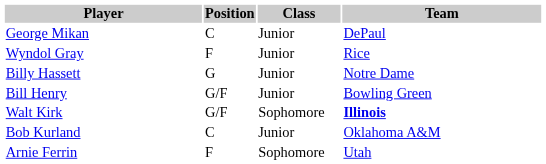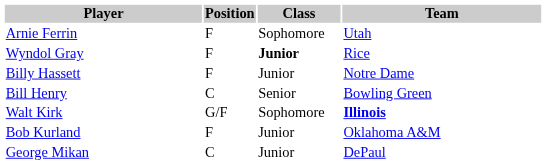 <table style="width:600px" "border:'1' 'solid' 'gray'">
 <tr>
 <th style="background:#CCCCCC;width:40%">Player</th>
 <th style="background:#CCCCCC;width:4%">Position</th>
 <th style="background:#CCCCCC;width:16%">Class</th>
 <th style="background:#CCCCCC;width:40%">Team</th>
 </tr>
 <tr>
-<td><a href='#'>George Mikan</a></td>
-<td>C</td>
-<td>Junior</td>
-<td><a href='#'>DePaul</a></td>
+<td><a href='#'>Arnie Ferrin</a></td>
+<td>F</td>
+<td>Sophomore</td>
+<td><a href='#'>Utah</a></td>
 </tr>
 <tr>
 <td><a href='#'>Wyndol Gray</a></td>
 <td>F</td>
-<td>Junior</td>
+<td><strong>Junior</strong></td>
 <td><a href='#'>Rice</a></td>
 </tr>
 <tr>
 <td><a href='#'>Billy Hassett</a></td>
-<td>G</td>
+<td>F</td>
 <td>Junior</td>
 <td><a href='#'>Notre Dame</a></td>
 </tr>
 <tr>
 <td><a href='#'>Bill Henry</a></td>
-<td>G/F</td>
-<td>Junior</td>
+<td>C</td>
+<td>Senior</td>
 <td><a href='#'>Bowling Green</a></td>
 </tr>
 <tr>
 <td><a href='#'>Walt Kirk</a></td>
 <td>G/F</td>
 <td>Sophomore</td>
 <td><strong><a href='#'>Illinois</a></strong></td>
 </tr>
 <tr>
 <td><a href='#'>Bob Kurland</a></td>
-<td>C</td>
+<td>F</td>
 <td>Junior</td>
 <td><a href='#'>Oklahoma A&M</a></td>
 </tr>
 <tr>
-<td><a href='#'>Arnie Ferrin</a></td>
-<td>F</td>
-<td>Sophomore</td>
-<td><a href='#'>Utah</a></td>
+<td><a href='#'>George Mikan</a></td>
+<td>C</td>
+<td>Junior</td>
+<td><a href='#'>DePaul</a></td>
 </tr>
 </table>
